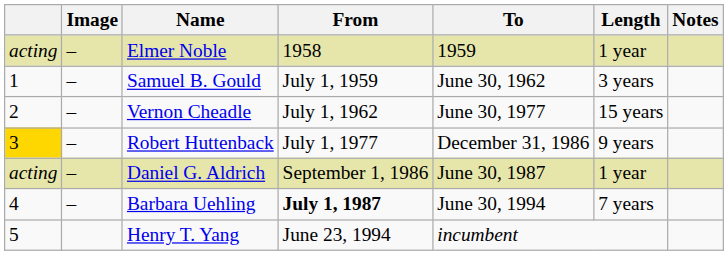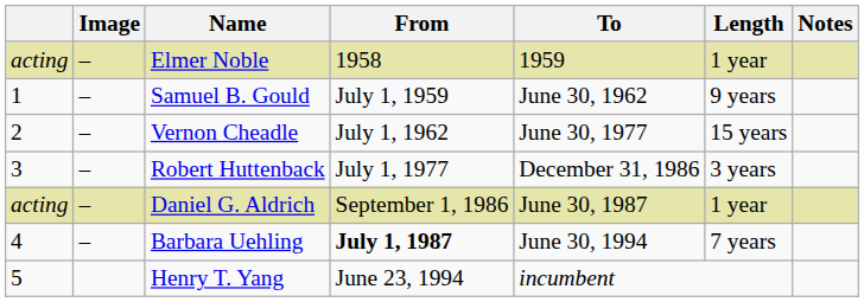 <table class="wikitable">
 <tr>
 <th></th>
 <th>Image</th>
 <th>Name</th>
 <th>From</th>
 <th>To</th>
 <th>Length</th>
 <th>Notes</th>
 </tr>
 <tr bgcolor="#e6e6aa">
 <td><em>acting</em></td>
 <td>–</td>
 <td><a href='#'>Elmer Noble</a></td>
 <td>1958</td>
 <td>1959</td>
 <td>1 year</td>
 <td></td>
 </tr>
 <tr>
 <td>1</td>
 <td>–</td>
 <td><a href='#'>Samuel B. Gould</a></td>
 <td>July 1, 1959</td>
 <td>June 30, 1962</td>
-<td>3 years</td>
+<td>9 years</td>
 <td></td>
 </tr>
 <tr>
 <td>2</td>
 <td>–</td>
 <td><a href='#'>Vernon Cheadle</a></td>
 <td>July 1, 1962</td>
 <td>June 30, 1977</td>
 <td>15 years</td>
 <td></td>
 </tr>
 <tr>
-<td style="background: gold;">3</td>
+<td>3</td>
 <td>–</td>
 <td><a href='#'>Robert Huttenback</a></td>
 <td>July 1, 1977</td>
 <td nowrap>December 31, 1986</td>
-<td>9 years</td>
+<td>3 years</td>
 <td></td>
 </tr>
 <tr bgcolor="#e6e6aa">
 <td><em>acting</em></td>
 <td>–</td>
 <td><a href='#'>Daniel G. Aldrich</a></td>
 <td nowrap>September 1, 1986</td>
 <td>June 30, 1987</td>
 <td>1 year</td>
 <td></td>
 </tr>
 <tr>
 <td>4</td>
 <td>–</td>
 <td><a href='#'>Barbara Uehling</a></td>
 <td><strong>July 1, 1987</strong></td>
 <td>June 30, 1994</td>
 <td>7 years</td>
 <td></td>
 </tr>
 <tr>
 <td>5</td>
 <td></td>
 <td><a href='#'>Henry T. Yang</a></td>
 <td>June 23, 1994</td>
 <td colspan="2"><em>incumbent</em></td>
 <td></td>
 </tr>
 </table>
